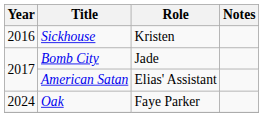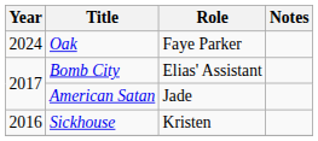 <table class="wikitable sortable">
 <tr>
 <th>Year</th>
 <th>Title</th>
 <th>Role</th>
 <th class="unsortable">Notes</th>
 </tr>
 <tr>
+<td>2024</td>
+<td><em><a href='#'>Oak</a></em></td>
+<td>Faye Parker</td>
+<td></td>
+</tr>
+<tr>
+<td rowspan="2">2017</td>
+<td><em><a href='#'>Bomb City</a></em></td>
+<td>Elias' Assistant</td>
+<td></td>
+</tr>
+<tr>
+<td><em><a href='#'>American Satan</a></em></td>
+<td>Jade</td>
+<td></td>
+</tr>
+<tr>
 <td>2016</td>
 <td><em><a href='#'>Sickhouse</a></em></td>
 <td>Kristen</td>
 <td></td>
 </tr>
 <tr>
-<td rowspan="2">2017</td>
-<td><em><a href='#'>Bomb City</a></em></td>
-<td>Jade</td>
-<td></td>
-</tr>
-<tr>
-<td><em><a href='#'>American Satan</a></em></td>
-<td>Elias' Assistant</td>
-<td></td>
-</tr>
-<tr>
-<td>2024</td>
-<td><em><a href='#'>Oak</a></em></td>
-<td>Faye Parker</td>
-<td></td>
-</tr>
-<tr>
 </tr>
 </table>
